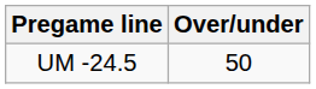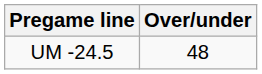 <table class="wikitable">
 <tr align="center">
 <th style=>Pregame line</th>
 <th style=>Over/under</th>
 </tr>
 <tr align="center">
 <td>UM -24.5</td>
-<td>50</td>
+<td>48</td>
 </tr>
 </table>
